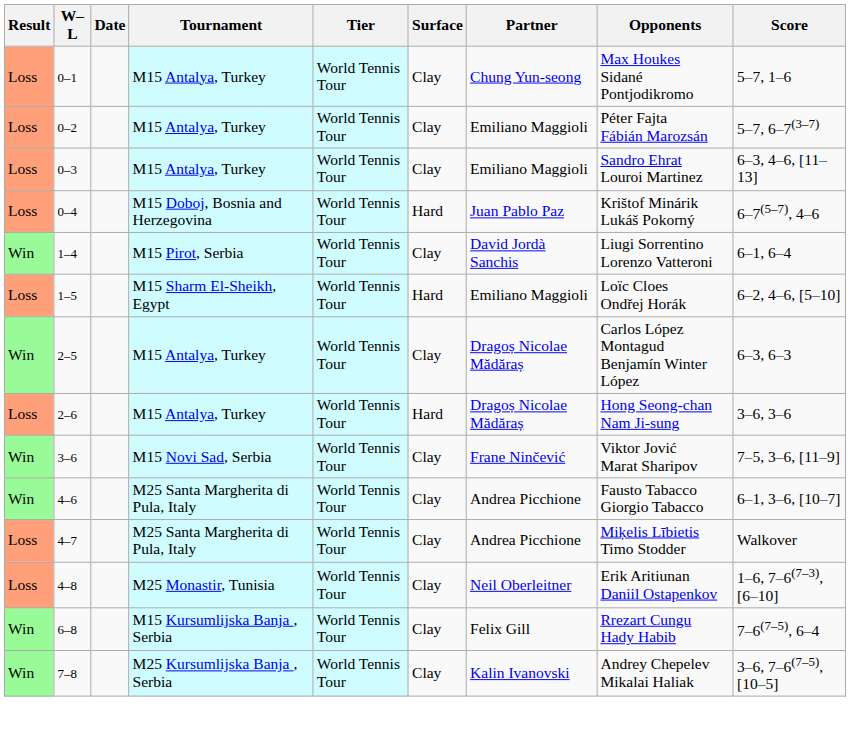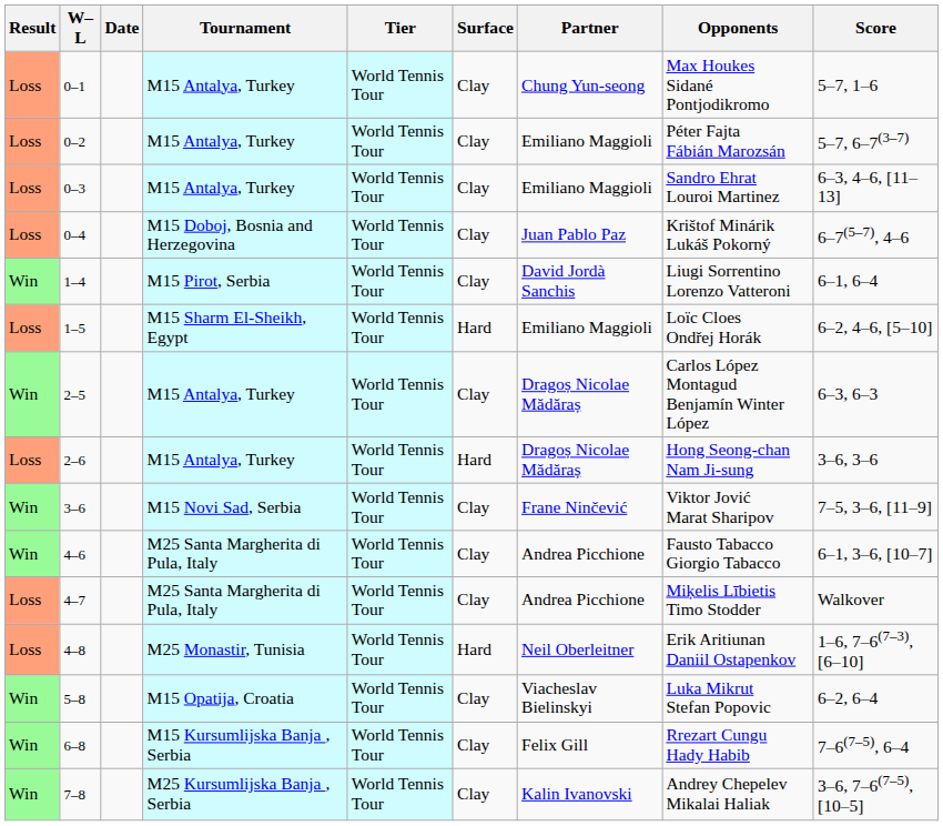 <table class="sortable wikitable">
 <tr>
 <th>Result</th>
 <th class="unsortable">W–L</th>
 <th>Date</th>
 <th>Tournament</th>
 <th>Tier</th>
 <th>Surface</th>
 <th>Partner</th>
 <th>Opponents</th>
 <th class="unsortable">Score</th>
 </tr>
 <tr>
 <td bgcolor=FFA07A>Loss</td>
 <td><small>0–1</small></td>
 <td></td>
 <td style="background:#cffcff;">M15 <a href='#'>Antalya</a>, Turkey</td>
 <td style="background:#cffcff;">World Tennis Tour</td>
 <td>Clay</td>
 <td> <a href='#'>Chung Yun-seong</a></td>
 <td> <a href='#'>Max Houkes</a><br> Sidané Pontjodikromo</td>
 <td>5–7, 1–6</td>
 </tr>
 <tr>
 <td bgcolor=FFA07A>Loss</td>
 <td><small>0–2</small></td>
 <td></td>
 <td style="background:#cffcff;">M15 <a href='#'>Antalya</a>, Turkey</td>
 <td style="background:#cffcff;">World Tennis Tour</td>
 <td>Clay</td>
 <td> Emiliano Maggioli</td>
 <td> Péter Fajta<br> <a href='#'>Fábián Marozsán</a></td>
 <td>5–7, 6–7<sup>(3–7)</sup></td>
 </tr>
 <tr>
 <td bgcolor=FFA07A>Loss</td>
 <td><small>0–3</small></td>
 <td></td>
 <td style="background:#cffcff;">M15 <a href='#'>Antalya</a>, Turkey</td>
 <td style="background:#cffcff;">World Tennis Tour</td>
 <td>Clay</td>
 <td> Emiliano Maggioli</td>
 <td> <a href='#'>Sandro Ehrat</a><br> Louroi Martinez</td>
 <td>6–3, 4–6, [11–13]</td>
 </tr>
 <tr>
 <td bgcolor=FFA07A>Loss</td>
 <td><small>0–4</small></td>
 <td></td>
 <td style="background:#cffcff;">M15 <a href='#'>Doboj</a>, Bosnia and Herzegovina</td>
 <td style="background:#cffcff;">World Tennis Tour</td>
-<td>Hard</td>
+<td>Clay</td>
 <td> <a href='#'>Juan Pablo Paz</a></td>
 <td> Krištof Minárik<br> Lukáš Pokorný</td>
 <td>6–7<sup>(5–7)</sup>, 4–6</td>
 </tr>
 <tr>
 <td bgcolor=98FB98>Win</td>
 <td><small>1–4</small></td>
 <td></td>
 <td style="background:#cffcff;">M15 <a href='#'>Pirot</a>, Serbia</td>
 <td style="background:#cffcff;">World Tennis Tour</td>
 <td>Clay</td>
 <td> <a href='#'>David Jordà Sanchis</a></td>
 <td> Liugi Sorrentino<br> Lorenzo Vatteroni</td>
 <td>6–1, 6–4</td>
 </tr>
 <tr>
 <td bgcolor=FFA07A>Loss</td>
 <td><small>1–5</small></td>
 <td></td>
 <td style="background:#cffcff;">M15 <a href='#'>Sharm El-Sheikh</a>, Egypt</td>
 <td style="background:#cffcff;">World Tennis Tour</td>
 <td>Hard</td>
 <td> Emiliano Maggioli</td>
 <td> Loïc Cloes<br> Ondřej Horák</td>
 <td>6–2, 4–6, [5–10]</td>
 </tr>
 <tr>
 <td bgcolor=98FB98>Win</td>
 <td><small>2–5</small></td>
 <td></td>
 <td style="background:#cffcff;">M15 <a href='#'>Antalya</a>, Turkey</td>
 <td style="background:#cffcff;">World Tennis Tour</td>
 <td>Clay</td>
 <td> <a href='#'>Dragoș Nicolae Mădăraș</a></td>
 <td> Carlos López Montagud<br> Benjamín Winter López</td>
 <td>6–3, 6–3</td>
 </tr>
 <tr>
 <td bgcolor=FFA07A>Loss</td>
 <td><small>2–6</small></td>
 <td></td>
 <td style="background:#cffcff;">M15 <a href='#'>Antalya</a>, Turkey</td>
 <td style="background:#cffcff;">World Tennis Tour</td>
 <td>Hard</td>
 <td> <a href='#'>Dragoș Nicolae Mădăraș</a></td>
 <td> <a href='#'>Hong Seong-chan</a><br> <a href='#'>Nam Ji-sung</a></td>
 <td>3–6, 3–6</td>
 </tr>
 <tr>
 <td bgcolor=98FB98>Win</td>
 <td><small>3–6</small></td>
 <td></td>
 <td style="background:#cffcff;">M15 <a href='#'>Novi Sad</a>, Serbia</td>
 <td style="background:#cffcff;">World Tennis Tour</td>
 <td>Clay</td>
 <td> <a href='#'>Frane Ninčević</a></td>
 <td> Viktor Jović<br> Marat Sharipov</td>
 <td>7–5, 3–6, [11–9]</td>
 </tr>
 <tr>
 <td bgcolor=98FB98>Win</td>
 <td><small>4–6</small></td>
 <td></td>
 <td style="background:#cffcff;">M25 Santa Margherita di Pula, Italy</td>
 <td style="background:#cffcff;">World Tennis Tour</td>
 <td>Clay</td>
 <td> Andrea Picchione</td>
 <td> Fausto Tabacco<br> Giorgio Tabacco</td>
 <td>6–1, 3–6, [10–7]</td>
 </tr>
 <tr>
 <td bgcolor=FFA07A>Loss</td>
 <td><small>4–7</small></td>
 <td></td>
 <td style="background:#cffcff;">M25 Santa Margherita di Pula, Italy</td>
 <td style="background:#cffcff;">World Tennis Tour</td>
 <td>Clay</td>
 <td> Andrea Picchione</td>
 <td> <a href='#'>Miķelis Lībietis</a><br> Timo Stodder</td>
 <td>Walkover</td>
 </tr>
 <tr>
 <td bgcolor=FFA07A>Loss</td>
 <td><small>4–8</small></td>
 <td></td>
 <td style="background:#cffcff;">M25 <a href='#'>Monastir</a>, Tunisia</td>
 <td style="background:#cffcff;">World Tennis Tour</td>
-<td>Clay</td>
+<td>Hard</td>
 <td> <a href='#'>Neil Oberleitner</a></td>
 <td> Erik Aritiunan<br> <a href='#'>Daniil Ostapenkov</a></td>
 <td>1–6, 7–6<sup>(7–3)</sup>, [6–10]</td>
+</tr>
+<tr>
+<td bgcolor=98FB98>Win</td>
+<td><small>5–8</small></td>
+<td></td>
+<td style="background:#cffcff;">M15 <a href='#'>Opatija</a>, Croatia</td>
+<td style="background:#cffcff;">World Tennis Tour</td>
+<td>Clay</td>
+<td> Viacheslav Bielinskyi</td>
+<td> <a href='#'>Luka Mikrut</a><br> Stefan Popovic</td>
+<td>6–2, 6–4</td>
 </tr>
 <tr>
 <td bgcolor=98FB98>Win</td>
 <td><small>6–8</small></td>
 <td></td>
 <td style="background:#cffcff;">M15 <a href='#'>Kursumlijska Banja </a>, Serbia</td>
 <td style="background:#cffcff;">World Tennis Tour</td>
 <td>Clay</td>
 <td> Felix Gill</td>
 <td> <a href='#'>Rrezart Cungu</a><br> <a href='#'>Hady Habib</a></td>
 <td>7–6<sup>(7–5)</sup>, 6–4</td>
 </tr>
 <tr>
 <td bgcolor=98FB98>Win</td>
 <td><small>7–8</small></td>
 <td></td>
 <td style="background:#cffcff;">M25 <a href='#'>Kursumlijska Banja </a>, Serbia</td>
 <td style="background:#cffcff;">World Tennis Tour</td>
 <td>Clay</td>
 <td> <a href='#'>Kalin Ivanovski</a></td>
 <td> Andrey Chepelev<br> Mikalai Haliak</td>
 <td>3–6, 7–6<sup>(7–5)</sup>, [10–5]</td>
 </tr>
 </table>
